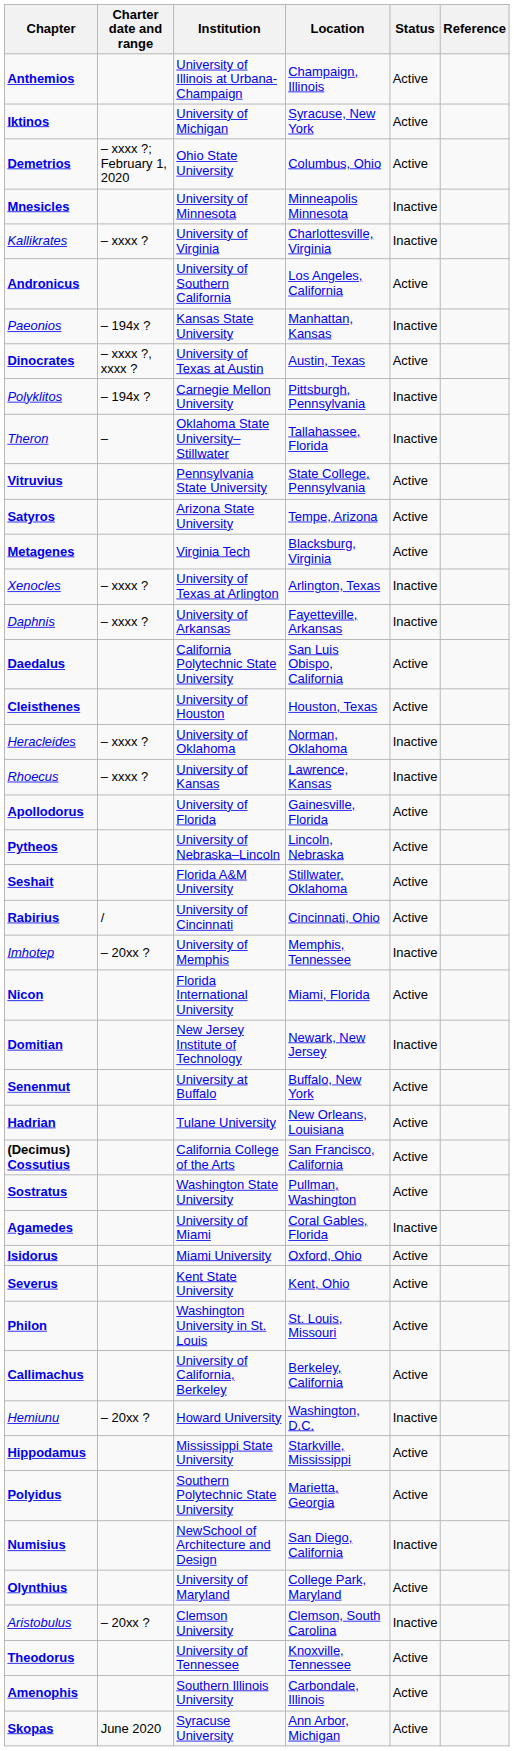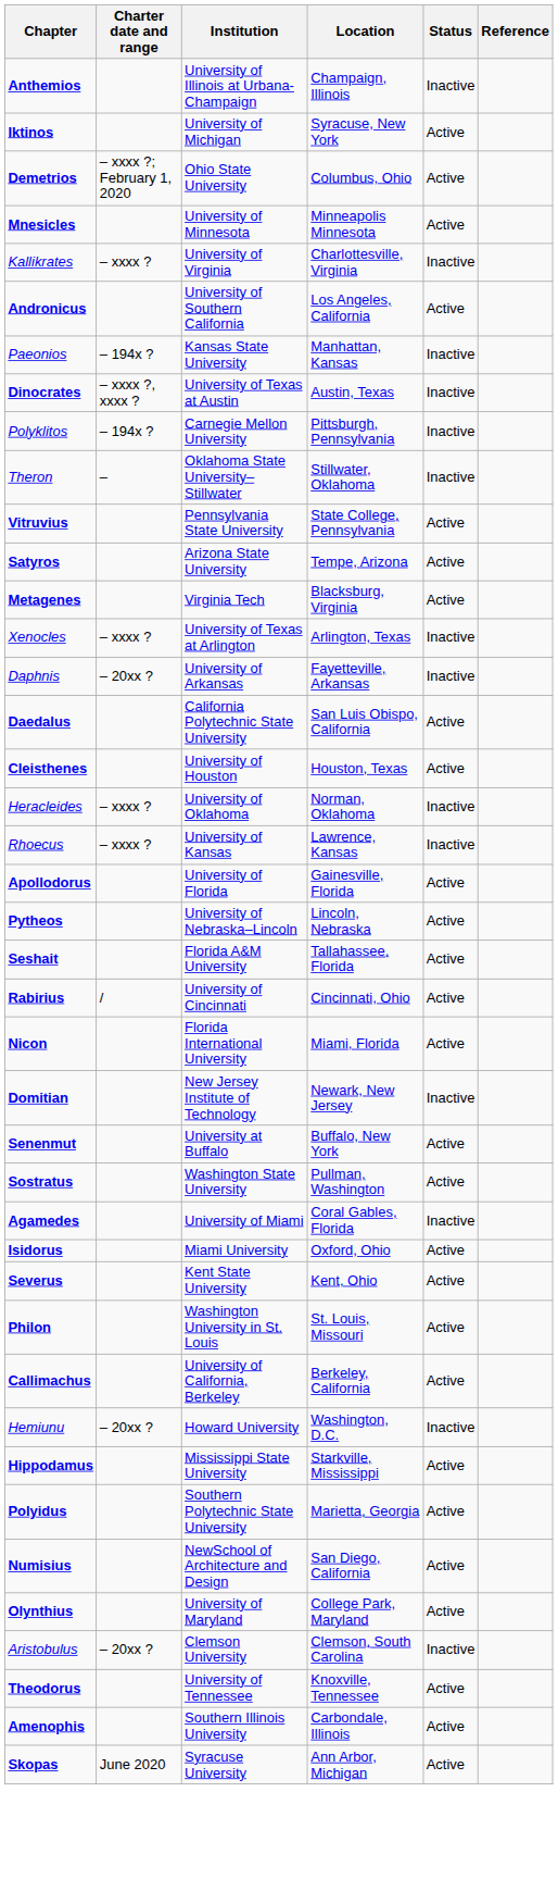 <table class="wikitable sortable" style="width:100%;">
 <tr>
 <th>Chapter</th>
 <th>Charter date and range</th>
 <th>Institution</th>
 <th>Location</th>
 <th>Status</th>
 <th>Reference</th>
 </tr>
 <tr>
 <td><strong><a href='#'>Anthemios</a></strong></td>
 <td></td>
 <td><a href='#'>University of Illinois at Urbana-Champaign</a></td>
 <td><a href='#'>Champaign, Illinois</a></td>
-<td>Active</td>
+<td>Inactive</td>
 <td></td>
 </tr>
 <tr>
 <td><strong><a href='#'>Iktinos</a></strong></td>
 <td></td>
 <td><a href='#'>University of Michigan</a></td>
 <td><a href='#'>Syracuse, New York</a></td>
 <td>Active</td>
 <td></td>
 </tr>
 <tr>
 <td><strong><a href='#'>Demetrios</a></strong></td>
 <td> – xxxx ?; February 1, 2020</td>
 <td><a href='#'>Ohio State University</a></td>
 <td><a href='#'>Columbus, Ohio</a></td>
 <td>Active</td>
 <td></td>
 </tr>
 <tr>
 <td><strong><a href='#'>Mnesicles</a></strong></td>
 <td></td>
 <td><a href='#'>University of Minnesota</a></td>
 <td><a href='#'>Minneapolis Minnesota</a></td>
-<td>Inactive</td>
+<td>Active</td>
 <td></td>
 </tr>
 <tr>
 <td><em><a href='#'>Kallikrates</a></em></td>
 <td> – xxxx ?</td>
 <td><a href='#'>University of Virginia</a></td>
 <td><a href='#'>Charlottesville, Virginia</a></td>
 <td>Inactive</td>
 <td></td>
 </tr>
 <tr>
 <td><strong><a href='#'>Andronicus</a></strong></td>
 <td></td>
 <td><a href='#'>University of Southern California</a></td>
 <td><a href='#'>Los Angeles, California</a></td>
 <td>Active</td>
 <td></td>
 </tr>
 <tr>
 <td><em><a href='#'>Paeonios</a></em></td>
 <td> – 194x ?</td>
 <td><a href='#'>Kansas State University</a></td>
 <td><a href='#'>Manhattan, Kansas</a></td>
 <td>Inactive</td>
 <td></td>
 </tr>
 <tr>
 <td><strong><a href='#'>Dinocrates</a></strong></td>
 <td> – xxxx ?, xxxx ?</td>
 <td><a href='#'>University of Texas at Austin</a></td>
 <td><a href='#'>Austin, Texas</a></td>
-<td>Active</td>
+<td>Inactive</td>
 <td></td>
 </tr>
 <tr>
 <td><em><a href='#'>Polyklitos</a></em></td>
 <td> – 194x ?</td>
 <td><a href='#'>Carnegie Mellon University</a></td>
 <td><a href='#'>Pittsburgh, Pennsylvania</a></td>
 <td>Inactive</td>
 <td></td>
 </tr>
 <tr>
 <td><em><a href='#'>Theron</a></em></td>
 <td> – </td>
 <td><a href='#'>Oklahoma State University–Stillwater</a></td>
-<td><a href='#'>Tallahassee, Florida</a></td>
+<td><a href='#'>Stillwater, Oklahoma</a></td>
 <td>Inactive</td>
 <td></td>
 </tr>
 <tr>
 <td><strong><a href='#'>Vitruvius</a></strong></td>
 <td></td>
 <td><a href='#'>Pennsylvania State University</a></td>
 <td><a href='#'>State College, Pennsylvania</a></td>
 <td>Active</td>
 <td></td>
 </tr>
 <tr>
 <td><strong><a href='#'>Satyros</a></strong></td>
 <td></td>
 <td><a href='#'>Arizona State University</a></td>
 <td><a href='#'>Tempe, Arizona</a></td>
 <td>Active</td>
 <td></td>
 </tr>
 <tr>
 <td><strong><a href='#'>Metagenes</a></strong></td>
 <td></td>
 <td><a href='#'>Virginia Tech</a></td>
 <td><a href='#'>Blacksburg, Virginia</a></td>
 <td>Active</td>
 <td></td>
 </tr>
 <tr>
 <td><em><a href='#'>Xenocles</a></em></td>
 <td> – xxxx ?</td>
 <td><a href='#'>University of Texas at Arlington</a></td>
 <td><a href='#'>Arlington, Texas</a></td>
 <td>Inactive</td>
 <td></td>
 </tr>
 <tr>
 <td><em><a href='#'>Daphnis</a></em></td>
-<td> – xxxx ?</td>
+<td> – 20xx ?</td>
 <td><a href='#'>University of Arkansas</a></td>
 <td><a href='#'>Fayetteville, Arkansas</a></td>
 <td>Inactive</td>
 <td></td>
 </tr>
 <tr>
 <td><strong><a href='#'>Daedalus</a></strong></td>
 <td></td>
 <td><a href='#'>California Polytechnic State University</a></td>
 <td><a href='#'>San Luis Obispo, California</a></td>
 <td>Active</td>
 <td></td>
 </tr>
 <tr>
 <td><strong><a href='#'>Cleisthenes</a></strong></td>
 <td></td>
 <td><a href='#'>University of Houston</a></td>
 <td><a href='#'>Houston, Texas</a></td>
 <td>Active</td>
 <td></td>
 </tr>
 <tr>
 <td><em><a href='#'>Heracleides</a></em></td>
 <td> – xxxx ?</td>
 <td><a href='#'>University of Oklahoma</a></td>
 <td><a href='#'>Norman, Oklahoma</a></td>
 <td>Inactive</td>
 <td></td>
 </tr>
 <tr>
 <td><em><a href='#'>Rhoecus</a></em></td>
 <td> – xxxx ?</td>
 <td><a href='#'>University of Kansas</a></td>
 <td><a href='#'>Lawrence, Kansas</a></td>
 <td>Inactive</td>
 <td></td>
 </tr>
 <tr>
 <td><strong><a href='#'>Apollodorus</a></strong></td>
 <td></td>
 <td><a href='#'>University of Florida</a></td>
 <td><a href='#'>Gainesville, Florida</a></td>
 <td>Active</td>
 <td></td>
 </tr>
 <tr>
 <td><strong><a href='#'>Pytheos</a></strong></td>
 <td></td>
 <td><a href='#'>University of Nebraska–Lincoln</a></td>
 <td><a href='#'>Lincoln, Nebraska</a></td>
 <td>Active</td>
 <td></td>
 </tr>
 <tr>
 <td><strong><a href='#'>Seshait</a></strong></td>
 <td></td>
 <td><a href='#'>Florida A&M University</a></td>
-<td><a href='#'>Stillwater, Oklahoma</a></td>
+<td><a href='#'>Tallahassee, Florida</a></td>
 <td>Active</td>
 <td></td>
 </tr>
 <tr>
 <td><strong><a href='#'>Rabirius</a></strong></td>
 <td>/</td>
 <td><a href='#'>University of Cincinnati</a></td>
 <td><a href='#'>Cincinnati, Ohio</a></td>
 <td>Active</td>
-<td></td>
-</tr>
-<tr>
-<td><em><a href='#'>Imhotep</a></em></td>
-<td> – 20xx ?</td>
-<td><a href='#'>University of Memphis</a></td>
-<td><a href='#'>Memphis, Tennessee</a></td>
-<td>Inactive</td>
 <td></td>
 </tr>
 <tr>
 <td><strong><a href='#'>Nicon</a></strong></td>
 <td></td>
 <td><a href='#'>Florida International University</a></td>
 <td><a href='#'>Miami, Florida</a></td>
 <td>Active</td>
 <td></td>
 </tr>
 <tr>
 <td><strong><a href='#'>Domitian</a></strong></td>
 <td></td>
 <td><a href='#'>New Jersey Institute of Technology</a></td>
 <td><a href='#'>Newark, New Jersey</a></td>
 <td>Inactive</td>
 <td></td>
 </tr>
 <tr>
 <td><strong><a href='#'>Senenmut</a></strong></td>
 <td></td>
 <td><a href='#'>University at Buffalo</a></td>
 <td><a href='#'>Buffalo, New York</a></td>
-<td>Active</td>
-<td></td>
-</tr>
-<tr>
-<td><strong><a href='#'>Hadrian</a></strong></td>
-<td></td>
-<td><a href='#'>Tulane University</a></td>
-<td><a href='#'>New Orleans, Louisiana</a></td>
-<td>Active</td>
-<td></td>
-</tr>
-<tr>
-<td><strong> (Decimus) <a href='#'>Cossutius</a></strong></td>
-<td></td>
-<td><a href='#'>California College of the Arts</a></td>
-<td><a href='#'>San Francisco, California</a></td>
 <td>Active</td>
 <td></td>
 </tr>
 <tr>
 <td><strong><a href='#'>Sostratus</a></strong></td>
 <td></td>
 <td><a href='#'>Washington State University</a></td>
 <td><a href='#'>Pullman, Washington</a></td>
 <td>Active</td>
 <td></td>
 </tr>
 <tr>
 <td><strong><a href='#'>Agamedes</a></strong></td>
 <td></td>
 <td><a href='#'>University of Miami</a></td>
 <td><a href='#'>Coral Gables, Florida</a></td>
 <td>Inactive</td>
 <td></td>
 </tr>
 <tr>
 <td><strong><a href='#'>Isidorus</a></strong></td>
 <td></td>
 <td><a href='#'>Miami University</a></td>
 <td><a href='#'>Oxford, Ohio</a></td>
 <td>Active</td>
 <td></td>
 </tr>
 <tr>
 <td><strong><a href='#'>Severus</a></strong></td>
 <td></td>
 <td><a href='#'>Kent State University</a></td>
 <td><a href='#'>Kent, Ohio</a></td>
 <td>Active</td>
 <td></td>
 </tr>
 <tr>
 <td><strong><a href='#'>Philon</a></strong></td>
 <td></td>
 <td><a href='#'>Washington University in St. Louis</a></td>
 <td><a href='#'>St. Louis, Missouri</a></td>
 <td>Active</td>
 <td></td>
 </tr>
 <tr>
 <td><strong><a href='#'>Callimachus</a></strong></td>
 <td></td>
 <td><a href='#'>University of California, Berkeley</a></td>
 <td><a href='#'>Berkeley, California</a></td>
 <td>Active</td>
 <td></td>
 </tr>
 <tr>
 <td><em><a href='#'>Hemiunu</a></em></td>
 <td> – 20xx ?</td>
 <td><a href='#'>Howard University</a></td>
 <td><a href='#'>Washington, D.C.</a></td>
 <td>Inactive</td>
 <td></td>
 </tr>
 <tr>
 <td><strong><a href='#'>Hippodamus</a></strong></td>
 <td></td>
 <td><a href='#'>Mississippi State University</a></td>
 <td><a href='#'>Starkville, Mississippi</a></td>
 <td>Active</td>
 <td></td>
 </tr>
 <tr>
 <td><strong><a href='#'>Polyidus</a></strong></td>
 <td></td>
 <td><a href='#'>Southern Polytechnic State University</a></td>
 <td><a href='#'>Marietta, Georgia</a></td>
 <td>Active</td>
 <td></td>
 </tr>
 <tr>
 <td><strong><a href='#'>Numisius</a></strong></td>
 <td></td>
 <td><a href='#'>NewSchool of Architecture and Design</a></td>
 <td><a href='#'>San Diego, California</a></td>
-<td>Inactive</td>
+<td>Active</td>
 <td></td>
 </tr>
 <tr>
 <td><strong><a href='#'>Olynthius</a></strong></td>
 <td></td>
 <td><a href='#'>University of Maryland</a></td>
 <td><a href='#'>College Park, Maryland</a></td>
 <td>Active</td>
 <td></td>
 </tr>
 <tr>
 <td><em><a href='#'>Aristobulus</a></em></td>
 <td> – 20xx ?</td>
 <td><a href='#'>Clemson University</a></td>
 <td><a href='#'>Clemson, South Carolina</a></td>
 <td>Inactive</td>
 <td></td>
 </tr>
 <tr>
 <td><strong><a href='#'>Theodorus</a></strong></td>
 <td></td>
 <td><a href='#'>University of Tennessee</a></td>
 <td><a href='#'>Knoxville, Tennessee</a></td>
 <td>Active</td>
 <td></td>
 </tr>
 <tr>
 <td><strong><a href='#'>Amenophis</a></strong></td>
 <td></td>
 <td><a href='#'>Southern Illinois University</a></td>
 <td><a href='#'>Carbondale, Illinois</a></td>
 <td>Active</td>
 <td></td>
 </tr>
 <tr>
 <td><strong><a href='#'>Skopas</a></strong></td>
 <td>June 2020</td>
 <td><a href='#'>Syracuse University</a></td>
 <td><a href='#'>Ann Arbor, Michigan</a></td>
 <td>Active</td>
 <td></td>
 </tr>
 </table>
